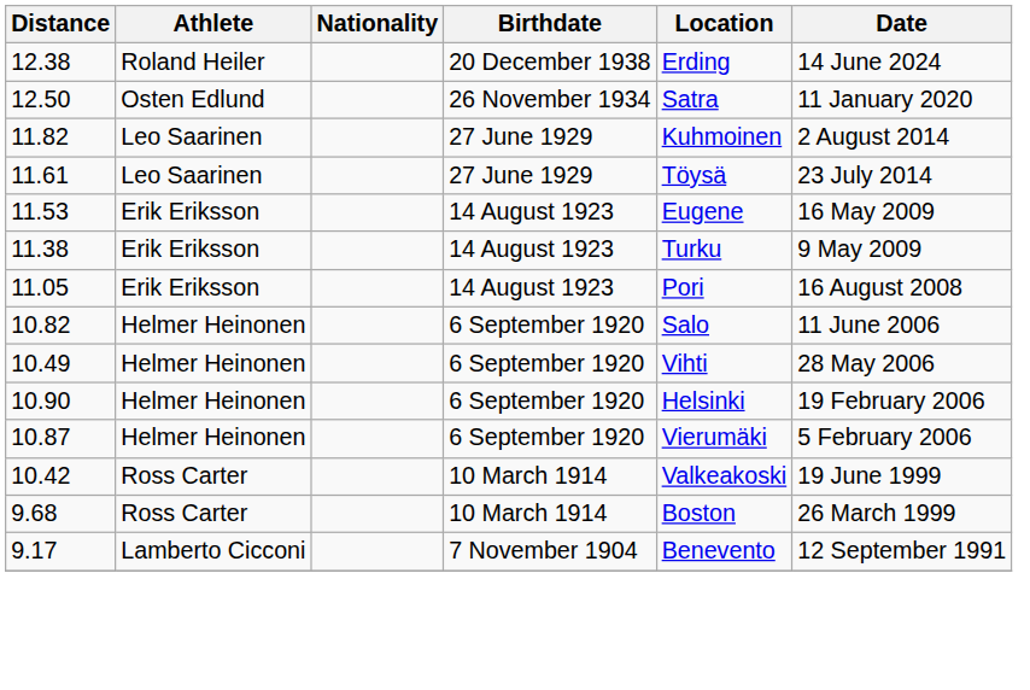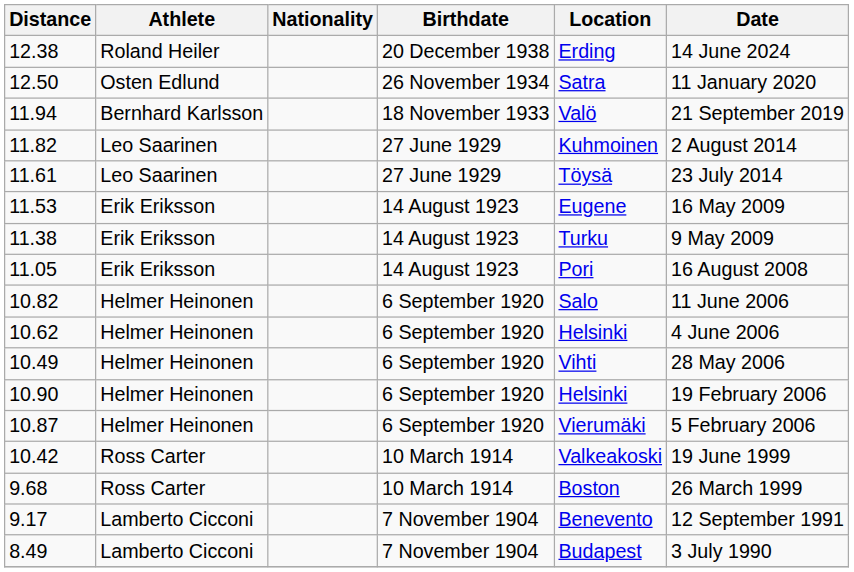 <table class="wikitable">
 <tr>
 <th>Distance</th>
 <th>Athlete</th>
 <th>Nationality</th>
 <th>Birthdate</th>
 <th>Location</th>
 <th>Date</th>
 </tr>
 <tr>
 <td>12.38</td>
 <td>Roland Heiler</td>
 <td></td>
 <td>20 December 1938</td>
 <td><a href='#'>Erding</a></td>
 <td>14 June 2024</td>
 </tr>
 <tr>
 <td>12.50 </td>
 <td>Osten Edlund</td>
 <td></td>
 <td>26 November 1934</td>
 <td><a href='#'>Satra</a></td>
 <td>11 January 2020</td>
+</tr>
+<tr>
+<td>11.94</td>
+<td>Bernhard Karlsson</td>
+<td></td>
+<td>18 November 1933</td>
+<td><a href='#'>Valö</a></td>
+<td>21 September 2019</td>
 </tr>
 <tr>
 <td>11.82</td>
 <td>Leo Saarinen</td>
 <td></td>
 <td>27 June 1929</td>
 <td><a href='#'>Kuhmoinen</a></td>
 <td>2 August 2014</td>
 </tr>
 <tr>
 <td>11.61</td>
 <td>Leo Saarinen</td>
 <td></td>
 <td>27 June 1929</td>
 <td><a href='#'>Töysä</a></td>
 <td>23 July 2014</td>
 </tr>
 <tr>
 <td>11.53</td>
 <td>Erik Eriksson</td>
 <td></td>
 <td>14 August 1923</td>
 <td><a href='#'>Eugene</a></td>
 <td>16 May 2009</td>
 </tr>
 <tr>
 <td>11.38</td>
 <td>Erik Eriksson</td>
 <td></td>
 <td>14 August 1923</td>
 <td><a href='#'>Turku</a></td>
 <td>9 May 2009</td>
 </tr>
 <tr>
 <td>11.05</td>
 <td>Erik Eriksson</td>
 <td></td>
 <td>14 August 1923</td>
 <td><a href='#'>Pori</a></td>
 <td>16 August 2008</td>
 </tr>
 <tr>
 <td>10.82</td>
 <td>Helmer Heinonen</td>
 <td></td>
 <td>6 September 1920</td>
 <td><a href='#'>Salo</a></td>
 <td>11 June 2006</td>
 </tr>
 <tr>
+<td>10.62</td>
+<td>Helmer Heinonen</td>
+<td></td>
+<td>6 September 1920</td>
+<td><a href='#'>Helsinki</a></td>
+<td>4 June 2006</td>
+</tr>
+<tr>
 <td>10.49</td>
 <td>Helmer Heinonen</td>
 <td></td>
 <td>6 September 1920</td>
 <td><a href='#'>Vihti</a></td>
 <td>28 May 2006</td>
 </tr>
 <tr>
 <td>10.90 </td>
 <td>Helmer Heinonen</td>
 <td></td>
 <td>6 September 1920</td>
 <td><a href='#'>Helsinki</a></td>
 <td>19 February 2006</td>
 </tr>
 <tr>
 <td>10.87 </td>
 <td>Helmer Heinonen</td>
 <td></td>
 <td>6 September 1920</td>
 <td><a href='#'>Vierumäki</a></td>
 <td>5 February 2006</td>
 </tr>
 <tr>
 <td>10.42</td>
 <td>Ross Carter</td>
 <td></td>
 <td>10 March 1914</td>
 <td><a href='#'>Valkeakoski</a></td>
 <td>19 June 1999</td>
 </tr>
 <tr>
 <td>9.68 </td>
 <td>Ross Carter</td>
 <td></td>
 <td>10 March 1914</td>
 <td><a href='#'>Boston</a></td>
 <td>26 March 1999</td>
 </tr>
 <tr>
 <td>9.17</td>
 <td>Lamberto Cicconi</td>
 <td></td>
 <td>7 November 1904</td>
 <td><a href='#'>Benevento</a></td>
 <td>12 September 1991</td>
 </tr>
 <tr>
+<td>8.49</td>
+<td>Lamberto Cicconi</td>
+<td></td>
+<td>7 November 1904</td>
+<td><a href='#'>Budapest</a></td>
+<td>3 July 1990</td>
+</tr>
+<tr>
 </tr>
 </table>
